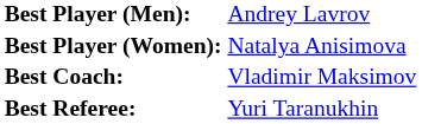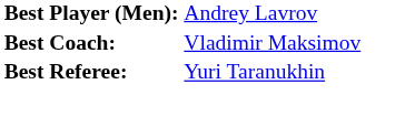 <table>
 <tr>
 <td><strong>Best Player (Men):</strong></td>
 <td><a href='#'>Andrey Lavrov</a></td>
-</tr>
-<tr>
-<td><strong>Best Player (Women):</strong></td>
-<td><a href='#'>Natalya Anisimova</a></td>
 </tr>
 <tr>
 <td><strong>Best Coach:</strong></td>
 <td><a href='#'>Vladimir Maksimov</a></td>
 </tr>
 <tr>
 <td><strong>Best Referee:</strong></td>
 <td><a href='#'>Yuri Taranukhin</a></td>
 </tr>
 </table>
